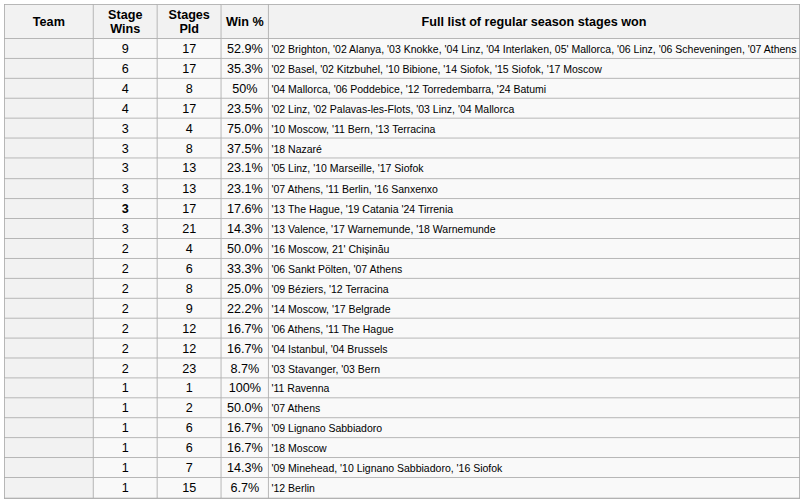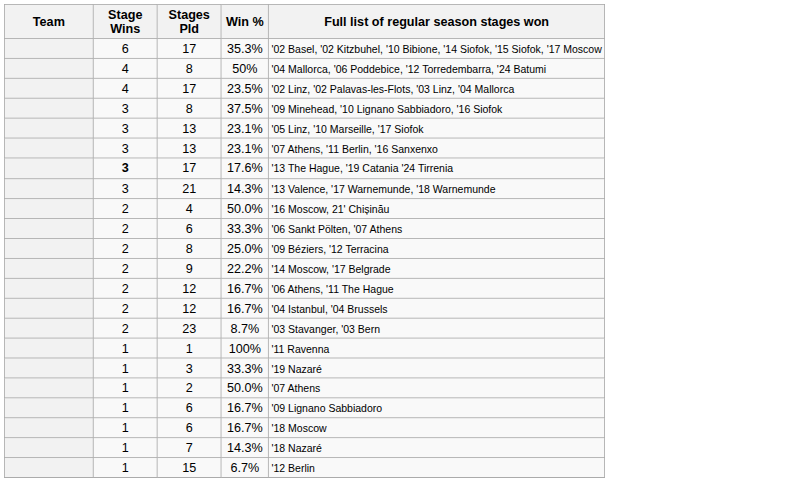 <table class="wikitable plainrowheaders sortable" style="font-size:95%">
 <tr>
 <th scope=col width=100>Team</th>
 <th scope=col width=70>Stage Wins</th>
 <th scope=col width=70>Stages Pld</th>
 <th scope=col width=50>Win %</th>
 <th scope=col>Full list of regular season stages won</th>
-</tr>
-<tr>
-<th scope=row></th>
-<td style="text-align:center;">9</td>
-<td style="text-align:center;">17</td>
-<td style="text-align:center;">52.9%</td>
-<td><small>'02 Brighton, '02 Alanya, '03 Knokke, '04 Linz, '04 Interlaken, 05' Mallorca, '06 Linz, '06 Scheveningen, '07 Athens</small></td>
 </tr>
 <tr>
 <th scope=row></th>
 <td style="text-align:center;">6</td>
 <td style="text-align:center;">17</td>
 <td style="text-align:center;">35.3%</td>
 <td><small>'02 Basel, '02 Kitzbuhel, '10 Bibione, '14 Siofok, '15 Siofok, '17 Moscow</small></td>
 </tr>
 <tr>
 <th scope=row></th>
 <td style="text-align:center;">4</td>
 <td style="text-align:center;">8</td>
 <td style="text-align:center;">50%</td>
 <td><small>'04 Mallorca, '06 Poddebice, '12 Torredembarra, '24 Batumi</small></td>
 </tr>
 <tr>
 <th scope=row></th>
 <td style="text-align:center;">4</td>
 <td style="text-align:center;">17</td>
 <td style="text-align:center;">23.5%</td>
 <td><small>'02 Linz, '02 Palavas-les-Flots, '03 Linz, '04 Mallorca</small></td>
 </tr>
 <tr>
 <th scope=row></th>
 <td style="text-align:center;">3</td>
-<td style="text-align:center;">4</td>
-<td style="text-align:center;">75.0%</td>
-<td><small>'10 Moscow, '11 Bern, '13 Terracina</small></td>
-</tr>
-<tr>
-<th scope=row></th>
-<td style="text-align:center;">3</td>
 <td style="text-align:center;">8</td>
 <td style="text-align:center;">37.5%</td>
-<td><small>'18 Nazaré</small></td>
+<td><small>'09 Minehead, '10 Lignano Sabbiadoro, '16 Siofok</small></td>
 </tr>
 <tr>
 <th scope=row></th>
 <td style="text-align:center;">3</td>
 <td style="text-align:center;">13</td>
 <td style="text-align:center;">23.1%</td>
 <td><small>'05 Linz, '10 Marseille, '17 Siofok</small></td>
 </tr>
 <tr>
 <th scope=row></th>
 <td style="text-align:center;">3</td>
 <td style="text-align:center;">13</td>
 <td style="text-align:center;">23.1%</td>
 <td><small>'07 Athens, '11 Berlin, '16 Sanxenxo</small></td>
 </tr>
 <tr>
 <th scope=row></th>
 <td style="text-align:center;"><strong>3</strong></td>
 <td style="text-align:center;">17</td>
 <td style="text-align:center;">17.6%</td>
 <td><small>'13 The Hague, '19 Catania '24 Tirrenia</small></td>
 </tr>
 <tr>
 <th scope=row></th>
 <td style="text-align:center;">3</td>
 <td style="text-align:center;">21</td>
 <td style="text-align:center;">14.3%</td>
 <td><small>'13 Valence, '17 Warnemunde, '18 Warnemunde</small></td>
 </tr>
 <tr>
 <th scope=row></th>
 <td style="text-align:center;">2</td>
 <td style="text-align:center;">4</td>
 <td style="text-align:center;">50.0%</td>
 <td><small>'16 Moscow, 21' Chișinău</small></td>
 </tr>
 <tr>
 <th scope=row></th>
 <td style="text-align:center;">2</td>
 <td style="text-align:center;">6</td>
 <td style="text-align:center;">33.3%</td>
 <td><small>'06 Sankt Pölten, '07 Athens</small></td>
 </tr>
 <tr>
 <th scope=row></th>
 <td style="text-align:center;">2</td>
 <td style="text-align:center;">8</td>
 <td style="text-align:center;">25.0%</td>
 <td><small>'09 Béziers, '12 Terracina</small></td>
 </tr>
 <tr>
 <th scope=row></th>
 <td style="text-align:center;">2</td>
 <td style="text-align:center;">9</td>
 <td style="text-align:center;">22.2%</td>
 <td><small>'14 Moscow, '17 Belgrade</small></td>
 </tr>
 <tr>
 <th scope=row></th>
 <td style="text-align:center;">2</td>
 <td style="text-align:center;">12</td>
 <td style="text-align:center;">16.7%</td>
 <td><small>'06 Athens, '11 The Hague</small></td>
 </tr>
 <tr>
 <th scope=row></th>
 <td style="text-align:center;">2</td>
 <td style="text-align:center;">12</td>
 <td style="text-align:center;">16.7%</td>
 <td><small>'04 Istanbul, '04 Brussels</small></td>
 </tr>
 <tr>
 <th scope=row></th>
 <td style="text-align:center;">2</td>
 <td style="text-align:center;">23</td>
 <td style="text-align:center;">8.7%</td>
 <td><small>'03 Stavanger, '03 Bern</small></td>
 </tr>
 <tr>
 <th scope=row></th>
 <td style="text-align:center;">1</td>
 <td style="text-align:center;">1</td>
 <td style="text-align:center;">100%</td>
 <td><small>'11 Ravenna</small></td>
 </tr>
 <tr>
 <th scope=row></th>
 <td style="text-align:center;">1</td>
+<td style="text-align:center;">3</td>
+<td style="text-align:center;">33.3%</td>
+<td><small>'19 Nazaré</small></td>
+</tr>
+<tr>
+<th scope=row></th>
+<td style="text-align:center;">1</td>
 <td style="text-align:center;">2</td>
 <td style="text-align:center;">50.0%</td>
 <td><small>'07 Athens</small></td>
 </tr>
 <tr>
 <th scope=row></th>
 <td style="text-align:center;">1</td>
 <td style="text-align:center;">6</td>
 <td style="text-align:center;">16.7%</td>
 <td><small>'09 Lignano Sabbiadoro</small></td>
 </tr>
 <tr>
 <th scope=row></th>
 <td style="text-align:center;">1</td>
 <td style="text-align:center;">6</td>
 <td style="text-align:center;">16.7%</td>
 <td><small>'18 Moscow</small></td>
 </tr>
 <tr>
 <th scope=row></th>
 <td style="text-align:center;">1</td>
 <td style="text-align:center;">7</td>
 <td style="text-align:center;">14.3%</td>
-<td><small>'09 Minehead, '10 Lignano Sabbiadoro, '16 Siofok</small></td>
+<td><small>'18 Nazaré</small></td>
 </tr>
 <tr>
 <th scope=row></th>
 <td style="text-align:center;">1</td>
 <td style="text-align:center;">15</td>
 <td style="text-align:center;">6.7%</td>
 <td><small>'12 Berlin</small></td>
 </tr>
 <tr>
 </tr>
 </table>
